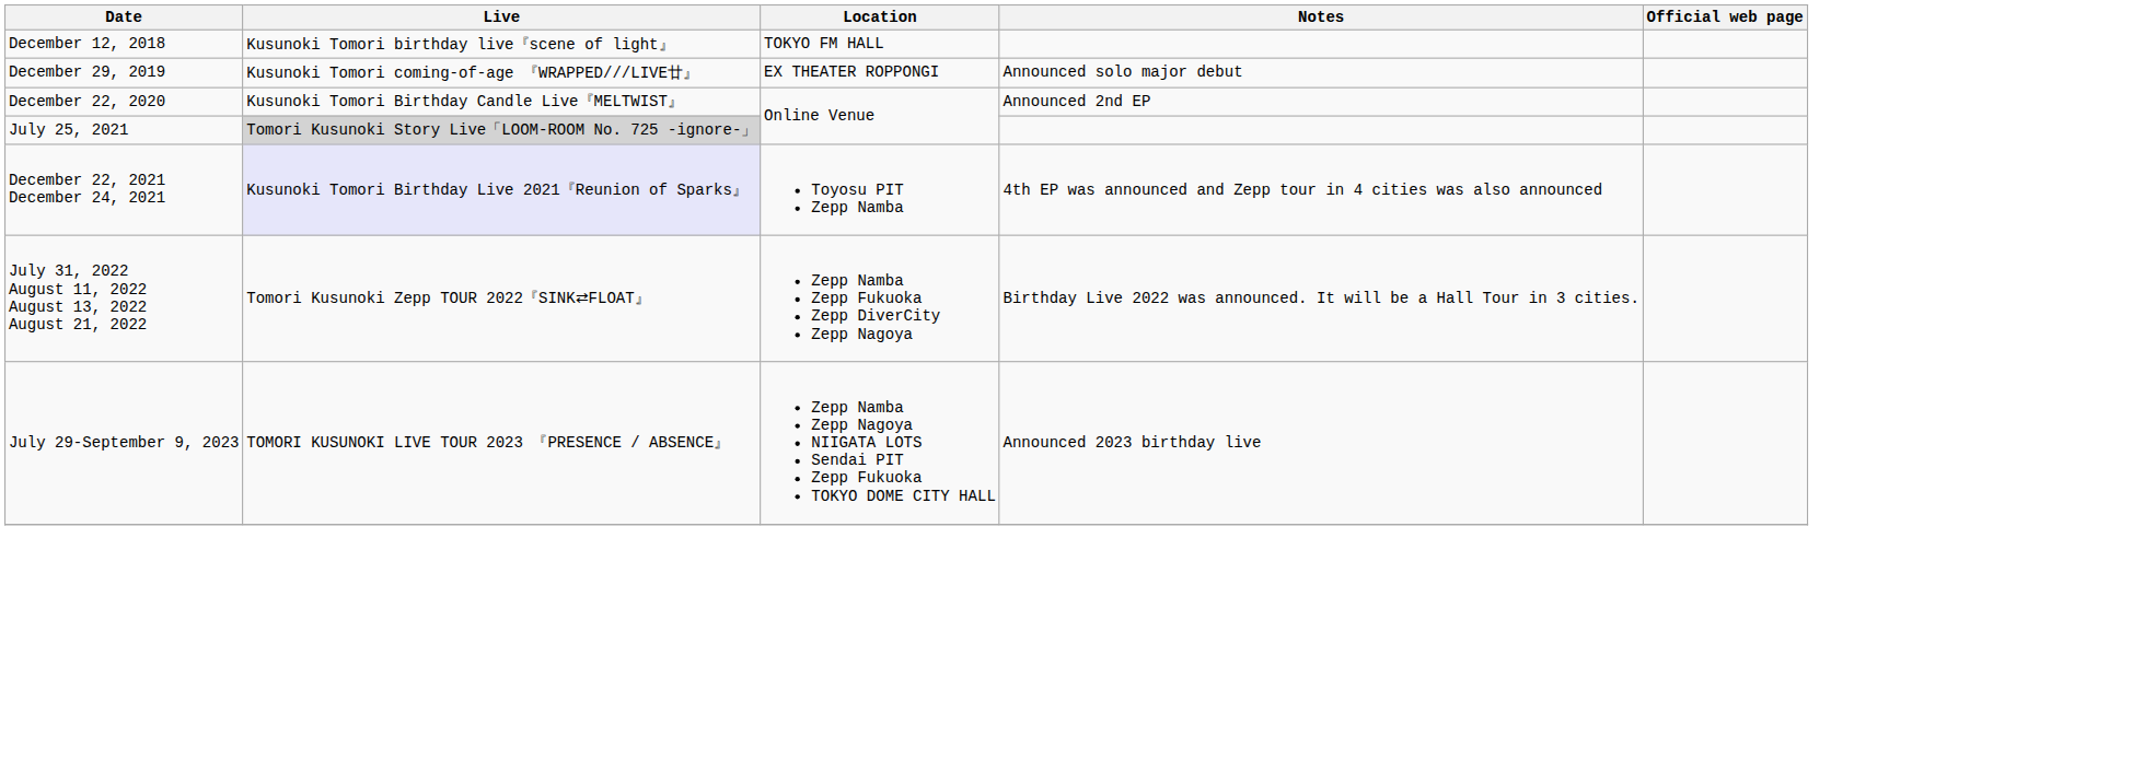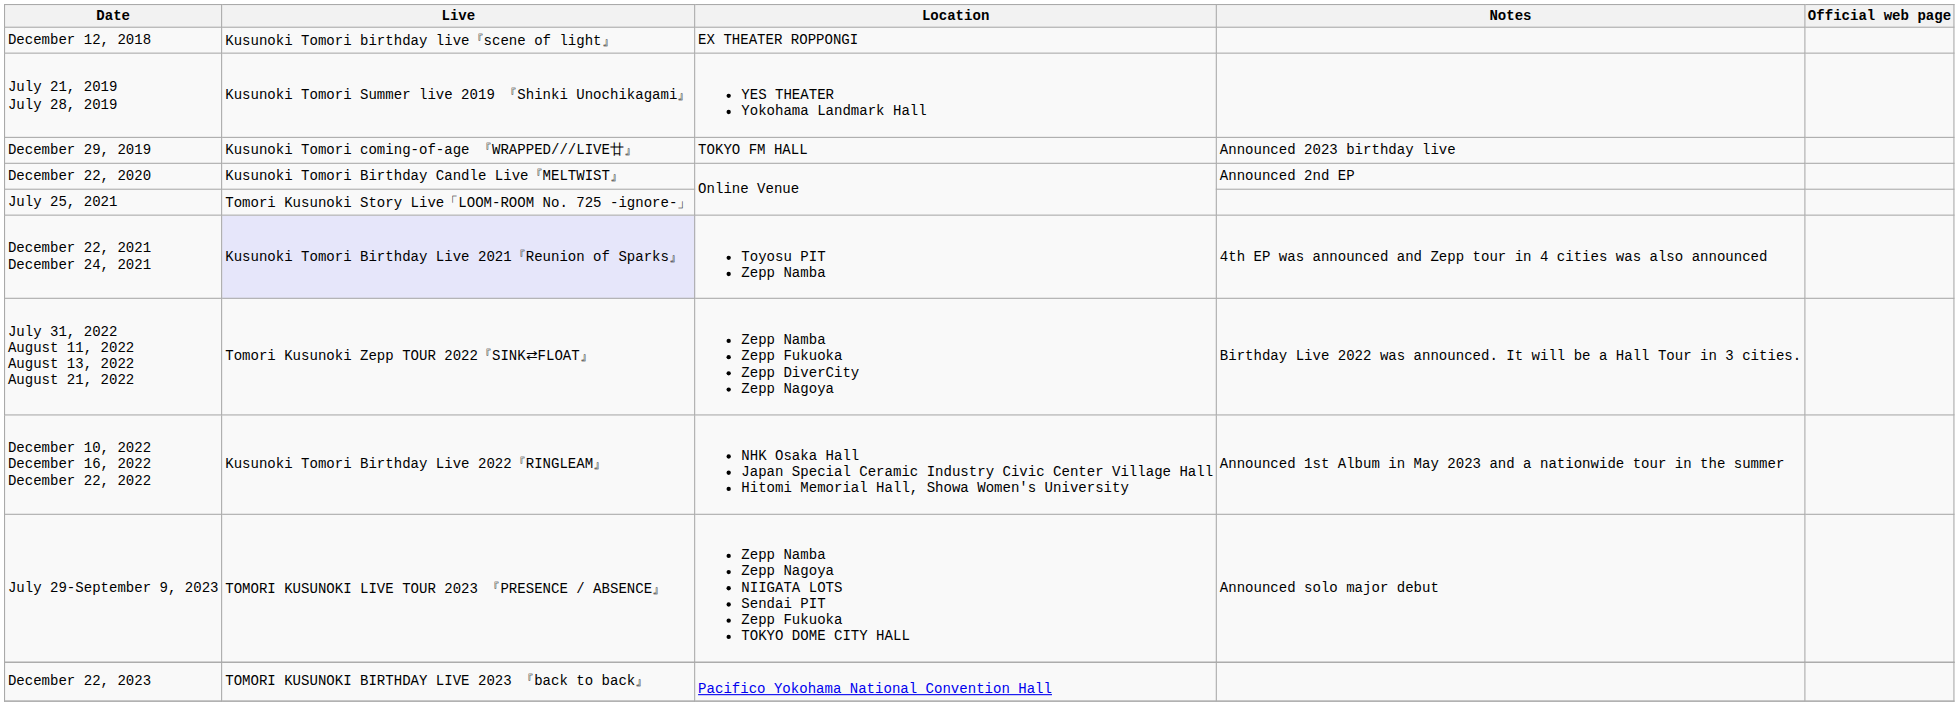 <table class="wikitable">
 <tr>
 <th>Date</th>
 <th>Live</th>
 <th>Location</th>
 <th>Notes</th>
 <th>Official web page</th>
 </tr>
 <tr>
 <td>December 12, 2018</td>
 <td>Kusunoki Tomori birthday live『scene of light』</td>
-<td>TOKYO FM HALL</td>
+<td>EX THEATER ROPPONGI</td>
+<td></td>
+<td></td>
+</tr>
+<tr>
+<td>July 21, 2019　<br> July 28, 2019</td>
+<td>Kusunoki Tomori Summer live 2019 『Shinki Unochikagami』</td>
+<td><br><ul><li>YES THEATER</li><li>Yokohama Landmark Hall</li></ul></td>
 <td></td>
 <td></td>
 </tr>
 <tr>
 <td>December 29, 2019</td>
 <td>Kusunoki Tomori coming-of-age 『WRAPPED///LIVE廿』</td>
-<td>EX THEATER ROPPONGI</td>
-<td>Announced solo major debut</td>
+<td>TOKYO FM HALL</td>
+<td>Announced 2023 birthday live</td>
 <td></td>
 </tr>
 <tr>
 <td>December 22, 2020</td>
 <td>Kusunoki Tomori Birthday Candle Live『MELTWIST』</td>
 <td rowspan="2">Online Venue</td>
 <td>Announced 2nd EP</td>
 <td></td>
 </tr>
 <tr>
 <td>July 25, 2021</td>
-<td style="background: lightgrey;">Tomori Kusunoki Story Live「LOOM-ROOM No. 725 -ignore-」</td>
+<td>Tomori Kusunoki Story Live「LOOM-ROOM No. 725 -ignore-」</td>
 <td></td>
 <td></td>
 </tr>
 <tr>
 <td>December 22, 2021  <br> December 24, 2021</td>
 <td style="background: lavender;">Kusunoki Tomori Birthday Live 2021『Reunion of Sparks』</td>
 <td><br><ul><li>Toyosu PIT</li><li>Zepp Namba</li></ul></td>
 <td>4th EP was announced and Zepp tour in 4 cities was also announced</td>
 <td></td>
 </tr>
 <tr>
 <td>July 31, 2022 <br> August 11, 2022 <br> August 13, 2022 <br> August 21, 2022</td>
 <td>Tomori Kusunoki Zepp TOUR 2022『SINK⇄FLOAT』</td>
 <td><br><ul><li>Zepp Namba</li><li>Zepp Fukuoka</li><li>Zepp DiverCity</li><li>Zepp Nagoya</li></ul></td>
 <td>Birthday Live 2022 was announced. It will be a Hall Tour in 3 cities.</td>
 <td></td>
 </tr>
 <tr>
+<td>December 10, 2022<br> December 16, 2022<br> December 22, 2022</td>
+<td>Kusunoki Tomori Birthday Live 2022『RINGLEAM』</td>
+<td><br><ul><li>NHK Osaka Hall</li><li>Japan Special Ceramic Industry Civic Center Village Hall</li><li>Hitomi Memorial Hall, Showa Women's University</li></ul></td>
+<td>Announced 1st Album in May 2023 and a nationwide tour in the summer</td>
+<td></td>
+</tr>
+<tr>
 <td>July 29-September 9, 2023</td>
 <td>TOMORI KUSUNOKI LIVE TOUR 2023 『PRESENCE / ABSENCE』</td>
 <td><br><ul><li>Zepp Namba</li><li>Zepp Nagoya</li><li>NIIGATA LOTS</li><li>Sendai PIT</li><li>Zepp Fukuoka</li><li>TOKYO DOME CITY HALL</li></ul></td>
-<td>Announced 2023 birthday live</td>
+<td>Announced solo major debut</td>
 <td></td>
 </tr>
 <tr>
 </tr>
 <tr>
+<td>December 22, 2023</td>
+<td>TOMORI KUSUNOKI BIRTHDAY LIVE 2023 『back to back』</td>
+<td><br><a href='#'>Pacifico Yokohama National Convention Hall</a></td>
+<td></td>
+<td></td>
+</tr>
+<tr>
 </tr>
 </table>
